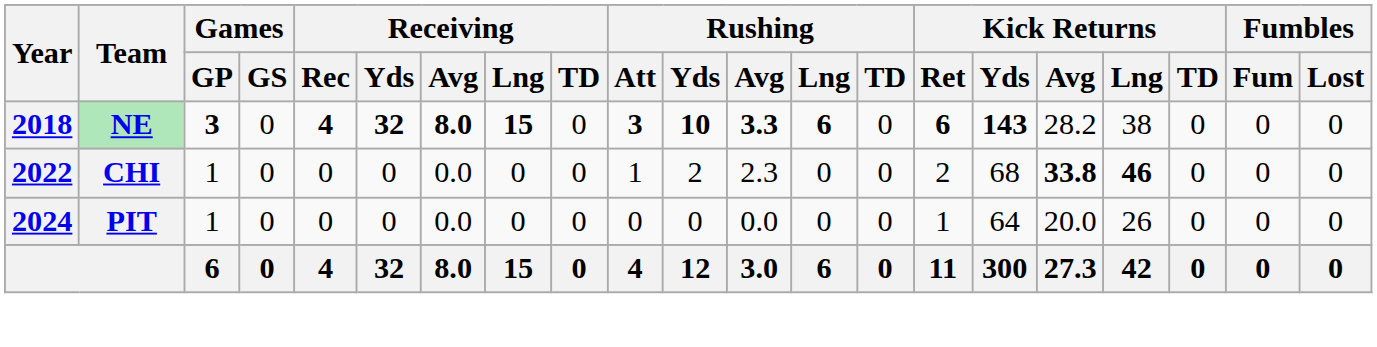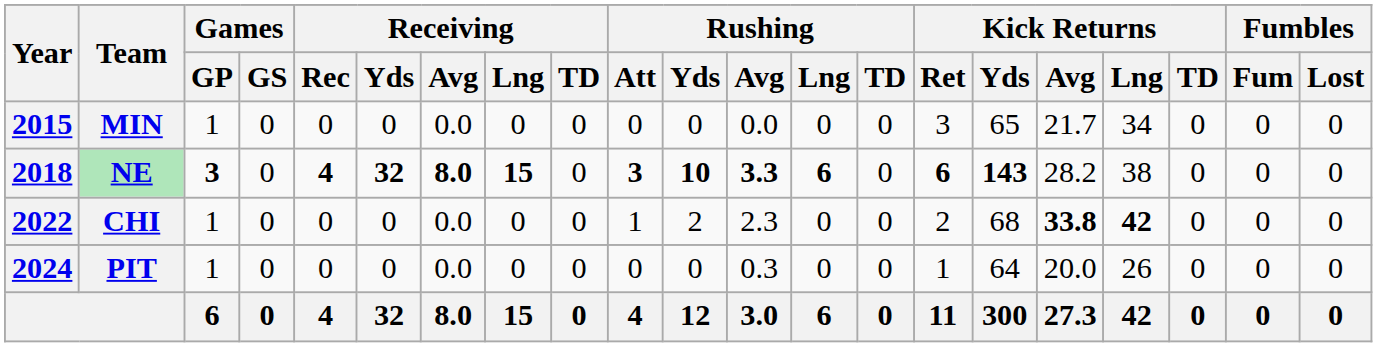 <table class="wikitable" style="text-align: center;">
 <tr>
 <th rowspan="2">Year</th>
 <th rowspan="2">Team</th>
 <th colspan="2">Games</th>
 <th colspan="5">Receiving</th>
 <th colspan="5">Rushing</th>
 <th colspan="5">Kick Returns</th>
 <th colspan="2">Fumbles</th>
 </tr>
 <tr>
 <th>GP</th>
 <th>GS</th>
 <th>Rec</th>
 <th>Yds</th>
 <th>Avg</th>
 <th>Lng</th>
 <th>TD</th>
 <th>Att</th>
 <th>Yds</th>
 <th>Avg</th>
 <th>Lng</th>
 <th>TD</th>
 <th>Ret</th>
 <th>Yds</th>
 <th>Avg</th>
 <th>Lng</th>
 <th>TD</th>
 <th>Fum</th>
 <th>Lost</th>
+</tr>
+<tr>
+<th><a href='#'>2015</a></th>
+<th><a href='#'>MIN</a></th>
+<td>1</td>
+<td>0</td>
+<td>0</td>
+<td>0</td>
+<td>0.0</td>
+<td>0</td>
+<td>0</td>
+<td>0</td>
+<td>0</td>
+<td>0.0</td>
+<td>0</td>
+<td>0</td>
+<td>3</td>
+<td>65</td>
+<td>21.7</td>
+<td>34</td>
+<td>0</td>
+<td>0</td>
+<td>0</td>
 </tr>
 <tr>
 <th><a href='#'>2018</a></th>
 <th style="background:#afe6ba; width:3em;"><a href='#'>NE</a></th>
 <td><strong>3</strong></td>
 <td>0</td>
 <td><strong>4</strong></td>
 <td><strong>32</strong></td>
 <td><strong>8.0</strong></td>
 <td><strong>15</strong></td>
 <td>0</td>
 <td><strong>3</strong></td>
 <td><strong>10</strong></td>
 <td><strong>3.3</strong></td>
 <td><strong>6</strong></td>
 <td>0</td>
 <td><strong>6</strong></td>
 <td><strong>143</strong></td>
 <td>28.2</td>
 <td>38</td>
 <td>0</td>
 <td>0</td>
 <td>0</td>
 </tr>
 <tr>
 <th><a href='#'>2022</a></th>
 <th><a href='#'>CHI</a></th>
 <td>1</td>
 <td>0</td>
 <td>0</td>
 <td>0</td>
 <td>0.0</td>
 <td>0</td>
 <td>0</td>
 <td>1</td>
 <td>2</td>
 <td>2.3</td>
 <td>0</td>
 <td>0</td>
 <td>2</td>
 <td>68</td>
 <td><strong>33.8</strong></td>
-<td><strong>46</strong></td>
+<td><strong>42</strong></td>
 <td>0</td>
 <td>0</td>
 <td>0</td>
 </tr>
 <tr>
 <th><a href='#'>2024</a></th>
 <th><a href='#'>PIT</a></th>
 <td>1</td>
 <td>0</td>
 <td>0</td>
 <td>0</td>
 <td>0.0</td>
 <td>0</td>
 <td>0</td>
 <td>0</td>
 <td>0</td>
-<td>0.0</td>
+<td>0.3</td>
 <td>0</td>
 <td>0</td>
 <td>1</td>
 <td>64</td>
 <td>20.0</td>
 <td>26</td>
 <td>0</td>
 <td>0</td>
 <td>0</td>
 </tr>
 <tr>
 <th colspan="2"></th>
 <th>6</th>
 <th>0</th>
 <th>4</th>
 <th>32</th>
 <th>8.0</th>
 <th>15</th>
 <th>0</th>
 <th>4</th>
 <th>12</th>
 <th>3.0</th>
 <th>6</th>
 <th>0</th>
 <th>11</th>
 <th>300</th>
 <th>27.3</th>
 <th>42</th>
 <th>0</th>
 <th>0</th>
 <th>0</th>
 </tr>
 </table>
